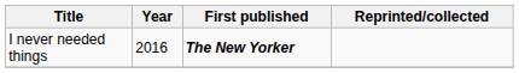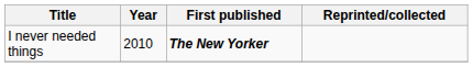 <table class='wikitable sortable' width='90%'>
 <tr>
 <th width=25%>Title</th>
 <th>Year</th>
 <th>First published</th>
 <th>Reprinted/collected</th>
 </tr>
 <tr>
 <td>I never needed things</td>
-<td>2016</td>
+<td>2010</td>
 <td><strong><em>The New Yorker</em></strong></td>
 <td></td>
 </tr>
 <tr>
 </tr>
 </table>
